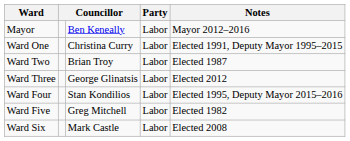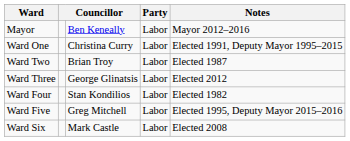 <table class="wikitable">
 <tr>
 <th>Ward</th>
 <th colspan="2">Councillor</th>
 <th>Party</th>
 <th>Notes</th>
 </tr>
 <tr>
 <td>Mayor</td>
 <td> </td>
 <td><a href='#'>Ben Keneally</a></td>
 <td>Labor</td>
 <td>Mayor 2012–2016</td>
 </tr>
 <tr>
 <td>Ward One</td>
 <td> </td>
 <td>Christina Curry</td>
 <td>Labor</td>
 <td>Elected 1991, Deputy Mayor 1995–2015</td>
 </tr>
 <tr>
 <td>Ward Two</td>
 <td> </td>
 <td>Brian Troy</td>
 <td>Labor</td>
 <td>Elected 1987</td>
 </tr>
 <tr>
 <td>Ward Three</td>
 <td> </td>
 <td>George Glinatsis</td>
 <td>Labor</td>
 <td>Elected 2012</td>
 </tr>
 <tr>
 <td>Ward Four</td>
 <td> </td>
 <td>Stan Kondilios</td>
 <td>Labor</td>
-<td>Elected 1995, Deputy Mayor 2015–2016</td>
+<td>Elected 1982</td>
 </tr>
 <tr>
 <td>Ward Five</td>
 <td> </td>
 <td>Greg Mitchell</td>
 <td>Labor</td>
-<td>Elected 1982</td>
+<td>Elected 1995, Deputy Mayor 2015–2016</td>
 </tr>
 <tr>
 <td>Ward Six</td>
 <td> </td>
 <td>Mark Castle</td>
 <td>Labor</td>
 <td>Elected 2008</td>
 </tr>
 </table>
